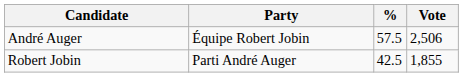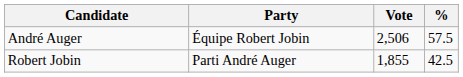 <table class="wikitable">
 <tr>
 <th bgcolor="#DDDDFF" width="200px">Candidate</th>
 <th bgcolor="#DDDDFF" width="200px">Party</th>
+<th bgcolor="#DDDDFF" width="50px">Vote</th>
 <th bgcolor="#DDDDFF" width="30px">%</th>
-<th bgcolor="#DDDDFF" width="50px">Vote</th>
 </tr>
 <tr>
 <td>André Auger</td>
 <td>Équipe Robert Jobin</td>
+<td>2,506</td>
 <td>57.5</td>
-<td>2,506</td>
 </tr>
 <tr>
 <td>Robert Jobin</td>
 <td>Parti André Auger</td>
+<td>1,855</td>
 <td>42.5</td>
-<td>1,855</td>
 </tr>
 </table>
